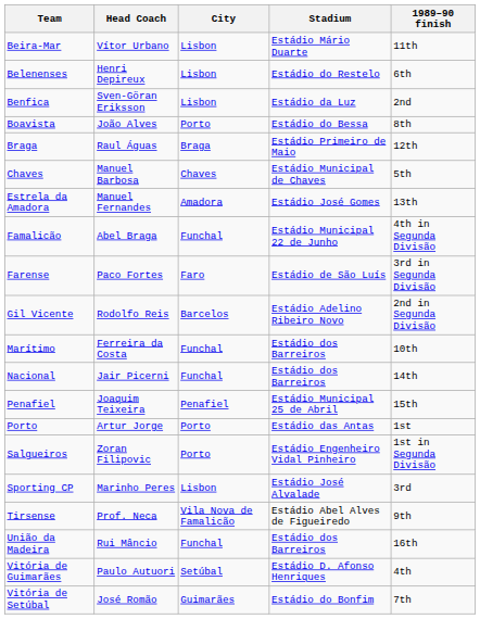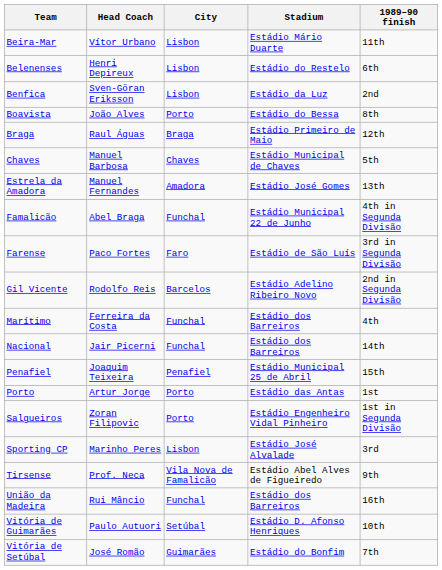 <table class="wikitable sortable" style="text-align: left;">
 <tr>
 <th>Team</th>
 <th>Head Coach</th>
 <th>City</th>
 <th>Stadium</th>
 <th data-sort-type="number">1989–90 finish</th>
 </tr>
 <tr>
 <td><a href='#'>Beira-Mar</a></td>
 <td> <a href='#'>Vítor Urbano</a></td>
 <td><a href='#'>Lisbon</a></td>
 <td><a href='#'>Estádio Mário Duarte</a></td>
 <td>11th</td>
 </tr>
 <tr>
 <td><a href='#'>Belenenses</a></td>
 <td> <a href='#'>Henri Depireux</a></td>
 <td><a href='#'>Lisbon</a></td>
 <td><a href='#'>Estádio do Restelo</a></td>
 <td>6th</td>
 </tr>
 <tr>
 <td><a href='#'>Benfica</a></td>
 <td> <a href='#'>Sven-Göran Eriksson</a></td>
 <td><a href='#'>Lisbon</a></td>
 <td><a href='#'>Estádio da Luz</a></td>
 <td>2nd</td>
 </tr>
 <tr>
 <td><a href='#'>Boavista</a></td>
 <td> <a href='#'>João Alves</a></td>
 <td><a href='#'>Porto</a></td>
 <td><a href='#'>Estádio do Bessa</a></td>
 <td>8th</td>
 </tr>
 <tr>
 <td><a href='#'>Braga</a></td>
 <td> <a href='#'>Raul Águas</a></td>
 <td><a href='#'>Braga</a></td>
 <td><a href='#'>Estádio Primeiro de Maio</a></td>
 <td>12th</td>
 </tr>
 <tr>
 <td><a href='#'>Chaves</a></td>
 <td> <a href='#'>Manuel Barbosa</a></td>
 <td><a href='#'>Chaves</a></td>
 <td><a href='#'>Estádio Municipal de Chaves</a></td>
 <td>5th</td>
 </tr>
 <tr>
 <td><a href='#'>Estrela da Amadora</a></td>
 <td> <a href='#'>Manuel Fernandes</a></td>
 <td><a href='#'>Amadora</a></td>
 <td><a href='#'>Estádio José Gomes</a></td>
 <td>13th</td>
 </tr>
 <tr>
 <td><a href='#'>Famalicão</a></td>
 <td> <a href='#'>Abel Braga</a></td>
 <td><a href='#'>Funchal</a></td>
 <td><a href='#'>Estádio Municipal 22 de Junho</a></td>
 <td>4th in <a href='#'>Segunda Divisão</a></td>
 </tr>
 <tr>
 <td><a href='#'>Farense</a></td>
 <td> <a href='#'>Paco Fortes</a></td>
 <td><a href='#'>Faro</a></td>
 <td><a href='#'>Estádio de São Luís</a></td>
 <td>3rd in <a href='#'>Segunda Divisão</a></td>
 </tr>
 <tr>
 <td><a href='#'>Gil Vicente</a></td>
 <td> <a href='#'>Rodolfo Reis</a></td>
 <td><a href='#'>Barcelos</a></td>
 <td><a href='#'>Estádio Adelino Ribeiro Novo</a></td>
 <td>2nd in <a href='#'>Segunda Divisão</a></td>
 </tr>
 <tr>
 <td><a href='#'>Marítimo</a></td>
 <td> <a href='#'>Ferreira da Costa</a></td>
 <td><a href='#'>Funchal</a></td>
 <td><a href='#'>Estádio dos Barreiros</a></td>
-<td>10th</td>
+<td>4th</td>
 </tr>
 <tr>
 <td><a href='#'>Nacional</a></td>
 <td> <a href='#'>Jair Picerni</a></td>
 <td><a href='#'>Funchal</a></td>
 <td><a href='#'>Estádio dos Barreiros</a></td>
 <td>14th</td>
 </tr>
 <tr>
 <td><a href='#'>Penafiel</a></td>
 <td> <a href='#'>Joaquim Teixeira</a></td>
 <td><a href='#'>Penafiel</a></td>
 <td><a href='#'>Estádio Municipal 25 de Abril</a></td>
 <td>15th</td>
 </tr>
 <tr>
 <td><a href='#'>Porto</a></td>
 <td> <a href='#'>Artur Jorge</a></td>
 <td><a href='#'>Porto</a></td>
 <td><a href='#'>Estádio das Antas</a></td>
 <td>1st</td>
 </tr>
 <tr>
 <td><a href='#'>Salgueiros</a></td>
 <td> <a href='#'>Zoran Filipovic</a></td>
 <td><a href='#'>Porto</a></td>
 <td><a href='#'>Estádio Engenheiro Vidal Pinheiro</a></td>
 <td>1st in <a href='#'>Segunda Divisão</a></td>
 </tr>
 <tr>
 <td><a href='#'>Sporting CP</a></td>
 <td> <a href='#'>Marinho Peres</a></td>
 <td><a href='#'>Lisbon</a></td>
 <td><a href='#'>Estádio José Alvalade</a></td>
 <td>3rd</td>
 </tr>
 <tr>
 <td><a href='#'>Tirsense</a></td>
 <td> <a href='#'>Prof. Neca</a></td>
 <td><a href='#'>Vila Nova de Famalicão</a></td>
 <td>Estádio Abel Alves de Figueiredo</td>
 <td>9th</td>
 </tr>
 <tr>
 <td><a href='#'>União da Madeira</a></td>
 <td> <a href='#'>Rui Mâncio</a></td>
 <td><a href='#'>Funchal</a></td>
 <td><a href='#'>Estádio dos Barreiros</a></td>
 <td>16th</td>
 </tr>
 <tr>
 <td><a href='#'>Vitória de Guimarães</a></td>
 <td> <a href='#'>Paulo Autuori</a></td>
 <td><a href='#'>Setúbal</a></td>
 <td><a href='#'>Estádio D. Afonso Henriques</a></td>
-<td>4th</td>
+<td>10th</td>
 </tr>
 <tr>
 <td><a href='#'>Vitória de Setúbal</a></td>
 <td> <a href='#'>José Romão</a></td>
 <td><a href='#'>Guimarães</a></td>
 <td><a href='#'>Estádio do Bonfim</a></td>
 <td>7th</td>
 </tr>
 </table>
